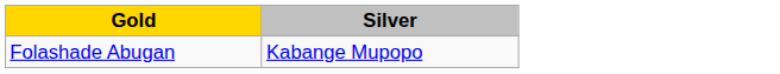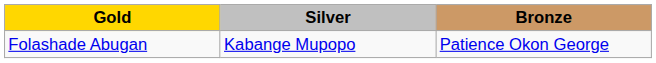 <table class="wikitable" style="text-align:left">
 <tr align="center">
 <td width=200 bgcolor=gold><strong>Gold</strong></td>
 <td width=200 bgcolor=silver><strong>Silver</strong></td>
+<td width=200 bgcolor=CC9966><strong>Bronze</strong></td>
 </tr>
 <tr>
 <td><a href='#'>Folashade Abugan</a><br><em></em></td>
 <td><a href='#'>Kabange Mupopo</a><br><em></em></td>
+<td><a href='#'>Patience Okon George</a><br><em></em></td>
 </tr>
 </table>
